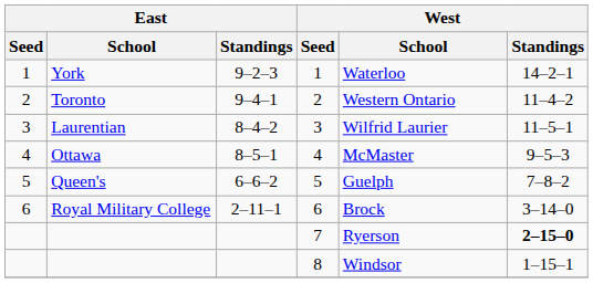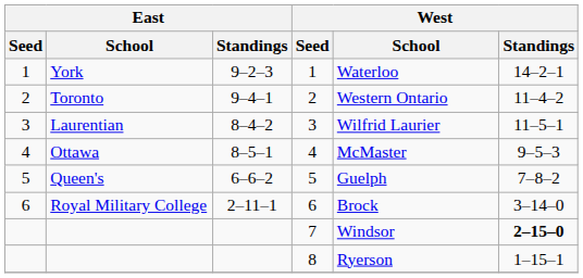 <table class="wikitable">
 <tr>
 <th colspan=3>East</th>
 <th colspan=3>West</th>
 </tr>
 <tr>
 <th>Seed</th>
 <th style="width:150px">School</th>
 <th>Standings</th>
 <th>Seed</th>
 <th style="width:150px">School</th>
 <th>Standings</th>
 </tr>
 <tr>
 <td align=center>1</td>
 <td><a href='#'>York</a></td>
 <td align=center>9–2–3</td>
 <td align=center>1</td>
 <td><a href='#'>Waterloo</a></td>
 <td align=center>14–2–1</td>
 </tr>
 <tr>
 <td align=center>2</td>
 <td><a href='#'>Toronto</a></td>
 <td align=center>9–4–1</td>
 <td align=center>2</td>
 <td><a href='#'>Western Ontario</a></td>
 <td align=center>11–4–2</td>
 </tr>
 <tr>
 <td align=center>3</td>
 <td><a href='#'>Laurentian</a></td>
 <td align=center>8–4–2</td>
 <td align=center>3</td>
 <td><a href='#'>Wilfrid Laurier</a></td>
 <td align=center>11–5–1</td>
 </tr>
 <tr>
 <td align=center>4</td>
 <td><a href='#'>Ottawa</a></td>
 <td align=center>8–5–1</td>
 <td align=center>4</td>
 <td><a href='#'>McMaster</a></td>
 <td align=center>9–5–3</td>
 </tr>
 <tr>
 <td align=center>5</td>
 <td><a href='#'>Queen's</a></td>
 <td align=center>6–6–2</td>
 <td align=center>5</td>
 <td><a href='#'>Guelph</a></td>
 <td align=center>7–8–2</td>
 </tr>
 <tr>
 <td align=center>6</td>
 <td><a href='#'>Royal Military College</a></td>
 <td align=center>2–11–1</td>
 <td align=center>6</td>
 <td><a href='#'>Brock</a></td>
 <td align=center>3–14–0</td>
 </tr>
 <tr>
 <td></td>
 <td></td>
 <td></td>
 <td align=center>7</td>
-<td><a href='#'>Ryerson</a></td>
+<td><a href='#'>Windsor</a></td>
 <td align=center><strong>2–15–0</strong></td>
 </tr>
 <tr>
 <td></td>
 <td></td>
 <td></td>
 <td align=center>8</td>
-<td><a href='#'>Windsor</a></td>
+<td><a href='#'>Ryerson</a></td>
 <td align=center>1–15–1</td>
 </tr>
 <tr>
 </tr>
 </table>
